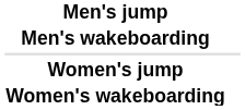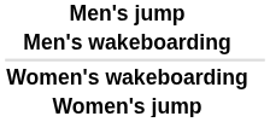 <table>
 <tr>
 <th scope="row">Men's jump</th>
 <td></td>
 <td></td>
 <td></td>
 </tr>
 <tr>
 <th scope="row">Men's wakeboarding</th>
 <td></td>
 <td></td>
 <td></td>
 </tr>
 <tr bgcolor=#DDDDDD>
 <td colspan=4></td>
 </tr>
 <tr>
+<th scope="row">Women's wakeboarding</th>
+<td></td>
+<td></td>
+<td></td>
+</tr>
+<tr>
 <th scope="row">Women's jump</th>
 <td></td>
 <td></td>
 <td></td>
 </tr>
-<tr>
-<th scope="row">Women's wakeboarding</th>
-<td></td>
-<td></td>
-<td></td>
-</tr>
 </table>
